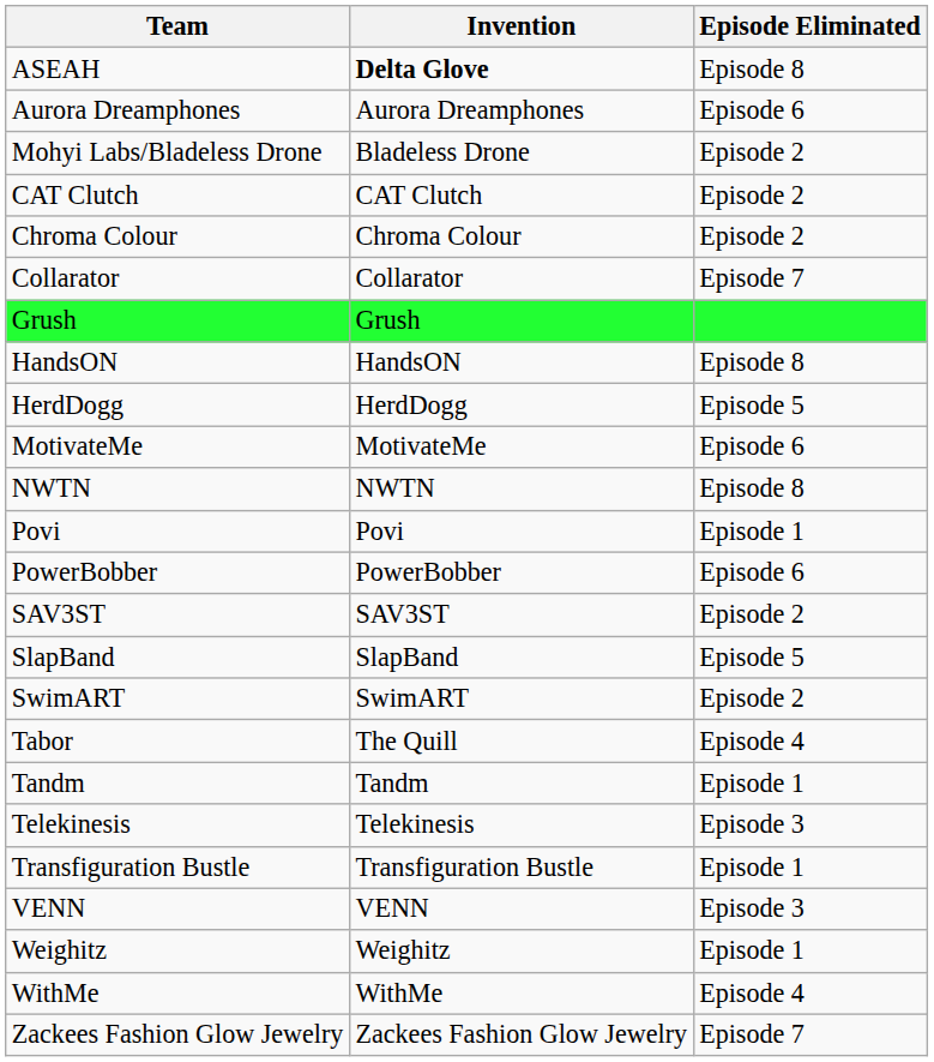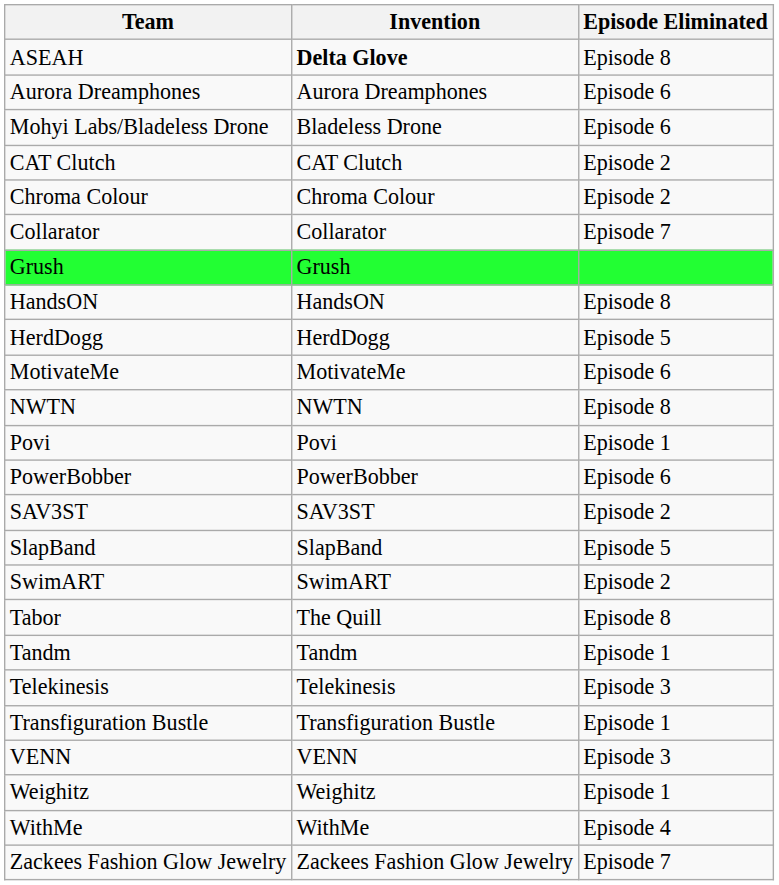 <table class="wikitable sortable">
 <tr>
 <th>Team</th>
 <th>Invention</th>
 <th>Episode Eliminated</th>
 </tr>
 <tr>
 <td>ASEAH</td>
 <td><strong>Delta Glove</strong></td>
 <td>Episode 8</td>
 </tr>
 <tr>
 <td>Aurora Dreamphones</td>
 <td>Aurora Dreamphones</td>
 <td>Episode 6</td>
 </tr>
 <tr>
 <td>Mohyi Labs/Bladeless Drone</td>
 <td>Bladeless Drone</td>
-<td>Episode 2</td>
+<td>Episode 6</td>
 </tr>
 <tr>
 <td>CAT Clutch</td>
 <td>CAT Clutch</td>
 <td>Episode 2</td>
 </tr>
 <tr>
 <td>Chroma Colour</td>
 <td>Chroma Colour</td>
 <td>Episode 2</td>
 </tr>
 <tr>
 <td>Collarator</td>
 <td>Collarator</td>
 <td>Episode 7</td>
 </tr>
 <tr style="background-color:#22ff33">
 <td>Grush</td>
 <td>Grush</td>
 <td></td>
 </tr>
 <tr>
 <td>HandsON</td>
 <td>HandsON</td>
 <td>Episode 8</td>
 </tr>
 <tr>
 <td>HerdDogg</td>
 <td>HerdDogg</td>
 <td>Episode 5</td>
 </tr>
 <tr>
 <td>MotivateMe</td>
 <td>MotivateMe</td>
 <td>Episode 6</td>
 </tr>
 <tr>
 <td>NWTN</td>
 <td>NWTN</td>
 <td>Episode 8</td>
 </tr>
 <tr>
 <td>Povi</td>
 <td>Povi</td>
 <td>Episode 1</td>
 </tr>
 <tr>
 <td>PowerBobber</td>
 <td>PowerBobber</td>
 <td>Episode 6</td>
 </tr>
 <tr>
 <td>SAV3ST</td>
 <td>SAV3ST</td>
 <td>Episode 2</td>
 </tr>
 <tr>
 <td>SlapBand</td>
 <td>SlapBand</td>
 <td>Episode 5</td>
 </tr>
 <tr>
 <td>SwimART</td>
 <td>SwimART</td>
 <td>Episode 2</td>
 </tr>
 <tr>
 <td>Tabor</td>
 <td>The Quill</td>
-<td>Episode 4</td>
+<td>Episode 8</td>
 </tr>
 <tr>
 <td>Tandm</td>
 <td>Tandm</td>
 <td>Episode 1</td>
 </tr>
 <tr>
 <td>Telekinesis</td>
 <td>Telekinesis</td>
 <td>Episode 3</td>
 </tr>
 <tr>
 <td>Transfiguration Bustle</td>
 <td>Transfiguration Bustle</td>
 <td>Episode 1</td>
 </tr>
 <tr>
 <td>VENN</td>
 <td>VENN</td>
 <td>Episode 3</td>
 </tr>
 <tr>
 <td>Weighitz</td>
 <td>Weighitz</td>
 <td>Episode 1</td>
 </tr>
 <tr>
 <td>WithMe</td>
 <td>WithMe</td>
 <td>Episode 4</td>
 </tr>
 <tr>
 <td>Zackees Fashion Glow Jewelry</td>
 <td>Zackees Fashion Glow Jewelry</td>
 <td>Episode 7</td>
 </tr>
 </table>
